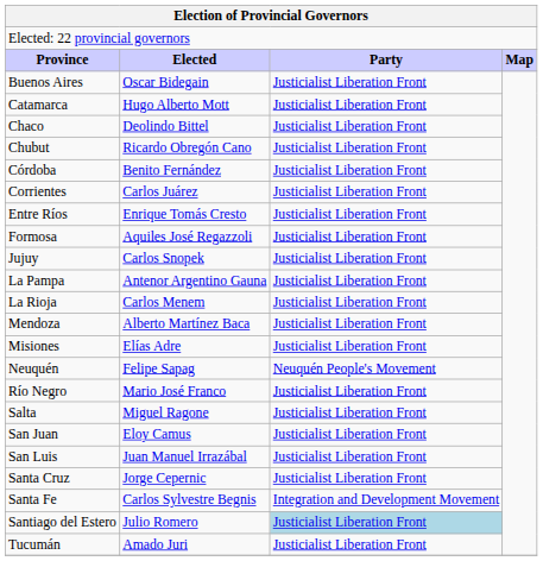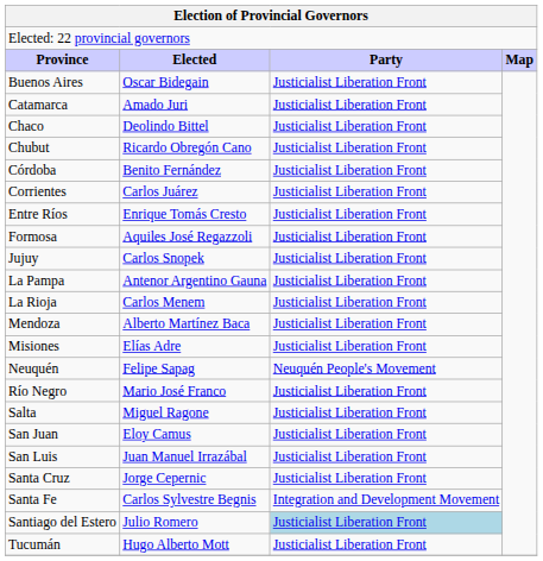 <table class="wikitable">
 <tr>
 <th colspan="4">Election of Provincial Governors</th>
 </tr>
 <tr>
 <td colspan="4">Elected: 22 <a href='#'>provincial governors</a></td>
 </tr>
 <tr>
 <th style="background: #ccf">Province</th>
 <th style="background: #ccf">Elected</th>
 <th style="background: #ccf">Party</th>
 <th style="background: #ccf">Map</th>
 </tr>
 <tr>
 <td>Buenos Aires</td>
 <td><a href='#'>Oscar Bidegain</a></td>
 <td><a href='#'>Justicialist Liberation Front</a></td>
 <td rowspan=22></td>
 </tr>
 <tr>
 <td>Catamarca</td>
-<td><a href='#'>Hugo Alberto Mott</a></td>
+<td><a href='#'>Amado Juri</a></td>
 <td><a href='#'>Justicialist Liberation Front</a></td>
 </tr>
 <tr>
 <td>Chaco</td>
 <td><a href='#'>Deolindo Bittel</a></td>
 <td><a href='#'>Justicialist Liberation Front</a></td>
 </tr>
 <tr>
 <td>Chubut</td>
 <td><a href='#'>Ricardo Obregón Cano</a></td>
 <td><a href='#'>Justicialist Liberation Front</a></td>
 </tr>
 <tr>
 <td>Córdoba</td>
 <td><a href='#'>Benito Fernández</a></td>
 <td><a href='#'>Justicialist Liberation Front</a></td>
 </tr>
 <tr>
 <td>Corrientes</td>
 <td><a href='#'>Carlos Juárez</a></td>
 <td><a href='#'>Justicialist Liberation Front</a></td>
 </tr>
 <tr>
 <td>Entre Ríos</td>
 <td><a href='#'>Enrique Tomás Cresto</a></td>
 <td><a href='#'>Justicialist Liberation Front</a></td>
 </tr>
 <tr>
 <td>Formosa</td>
 <td><a href='#'>Aquiles José Regazzoli</a></td>
 <td><a href='#'>Justicialist Liberation Front</a></td>
 </tr>
 <tr>
 <td>Jujuy</td>
 <td><a href='#'>Carlos Snopek</a></td>
 <td><a href='#'>Justicialist Liberation Front</a></td>
 </tr>
 <tr>
 <td>La Pampa</td>
 <td><a href='#'>Antenor Argentino Gauna</a></td>
 <td><a href='#'>Justicialist Liberation Front</a></td>
 </tr>
 <tr>
 <td>La Rioja</td>
 <td><a href='#'>Carlos Menem</a></td>
 <td><a href='#'>Justicialist Liberation Front</a></td>
 </tr>
 <tr>
 <td>Mendoza</td>
 <td><a href='#'>Alberto Martínez Baca</a></td>
 <td><a href='#'>Justicialist Liberation Front</a></td>
 </tr>
 <tr>
 <td>Misiones</td>
 <td><a href='#'>Elías Adre</a></td>
 <td><a href='#'>Justicialist Liberation Front</a></td>
 </tr>
 <tr>
 <td>Neuquén</td>
 <td><a href='#'>Felipe Sapag</a></td>
 <td><a href='#'>Neuquén People's Movement</a></td>
 </tr>
 <tr>
 <td>Río Negro</td>
 <td><a href='#'>Mario José Franco</a></td>
 <td><a href='#'>Justicialist Liberation Front</a></td>
 </tr>
 <tr>
 <td>Salta</td>
 <td><a href='#'>Miguel Ragone</a></td>
 <td><a href='#'>Justicialist Liberation Front</a></td>
 </tr>
 <tr>
 <td>San Juan</td>
 <td><a href='#'>Eloy Camus</a></td>
 <td><a href='#'>Justicialist Liberation Front</a></td>
 </tr>
 <tr>
 <td>San Luis</td>
 <td><a href='#'>Juan Manuel Irrazábal</a></td>
 <td><a href='#'>Justicialist Liberation Front</a></td>
 </tr>
 <tr>
 <td>Santa Cruz</td>
 <td><a href='#'>Jorge Cepernic</a></td>
 <td><a href='#'>Justicialist Liberation Front</a></td>
 </tr>
 <tr>
 <td>Santa Fe</td>
 <td><a href='#'>Carlos Sylvestre Begnis</a></td>
 <td><a href='#'>Integration and Development Movement</a></td>
 </tr>
 <tr>
 <td>Santiago del Estero</td>
 <td><a href='#'>Julio Romero</a></td>
 <td style="background: lightblue;"><a href='#'>Justicialist Liberation Front</a></td>
 </tr>
 <tr>
 <td>Tucumán</td>
-<td><a href='#'>Amado Juri</a></td>
+<td><a href='#'>Hugo Alberto Mott</a></td>
 <td><a href='#'>Justicialist Liberation Front</a></td>
 </tr>
 <tr>
 </tr>
 </table>
